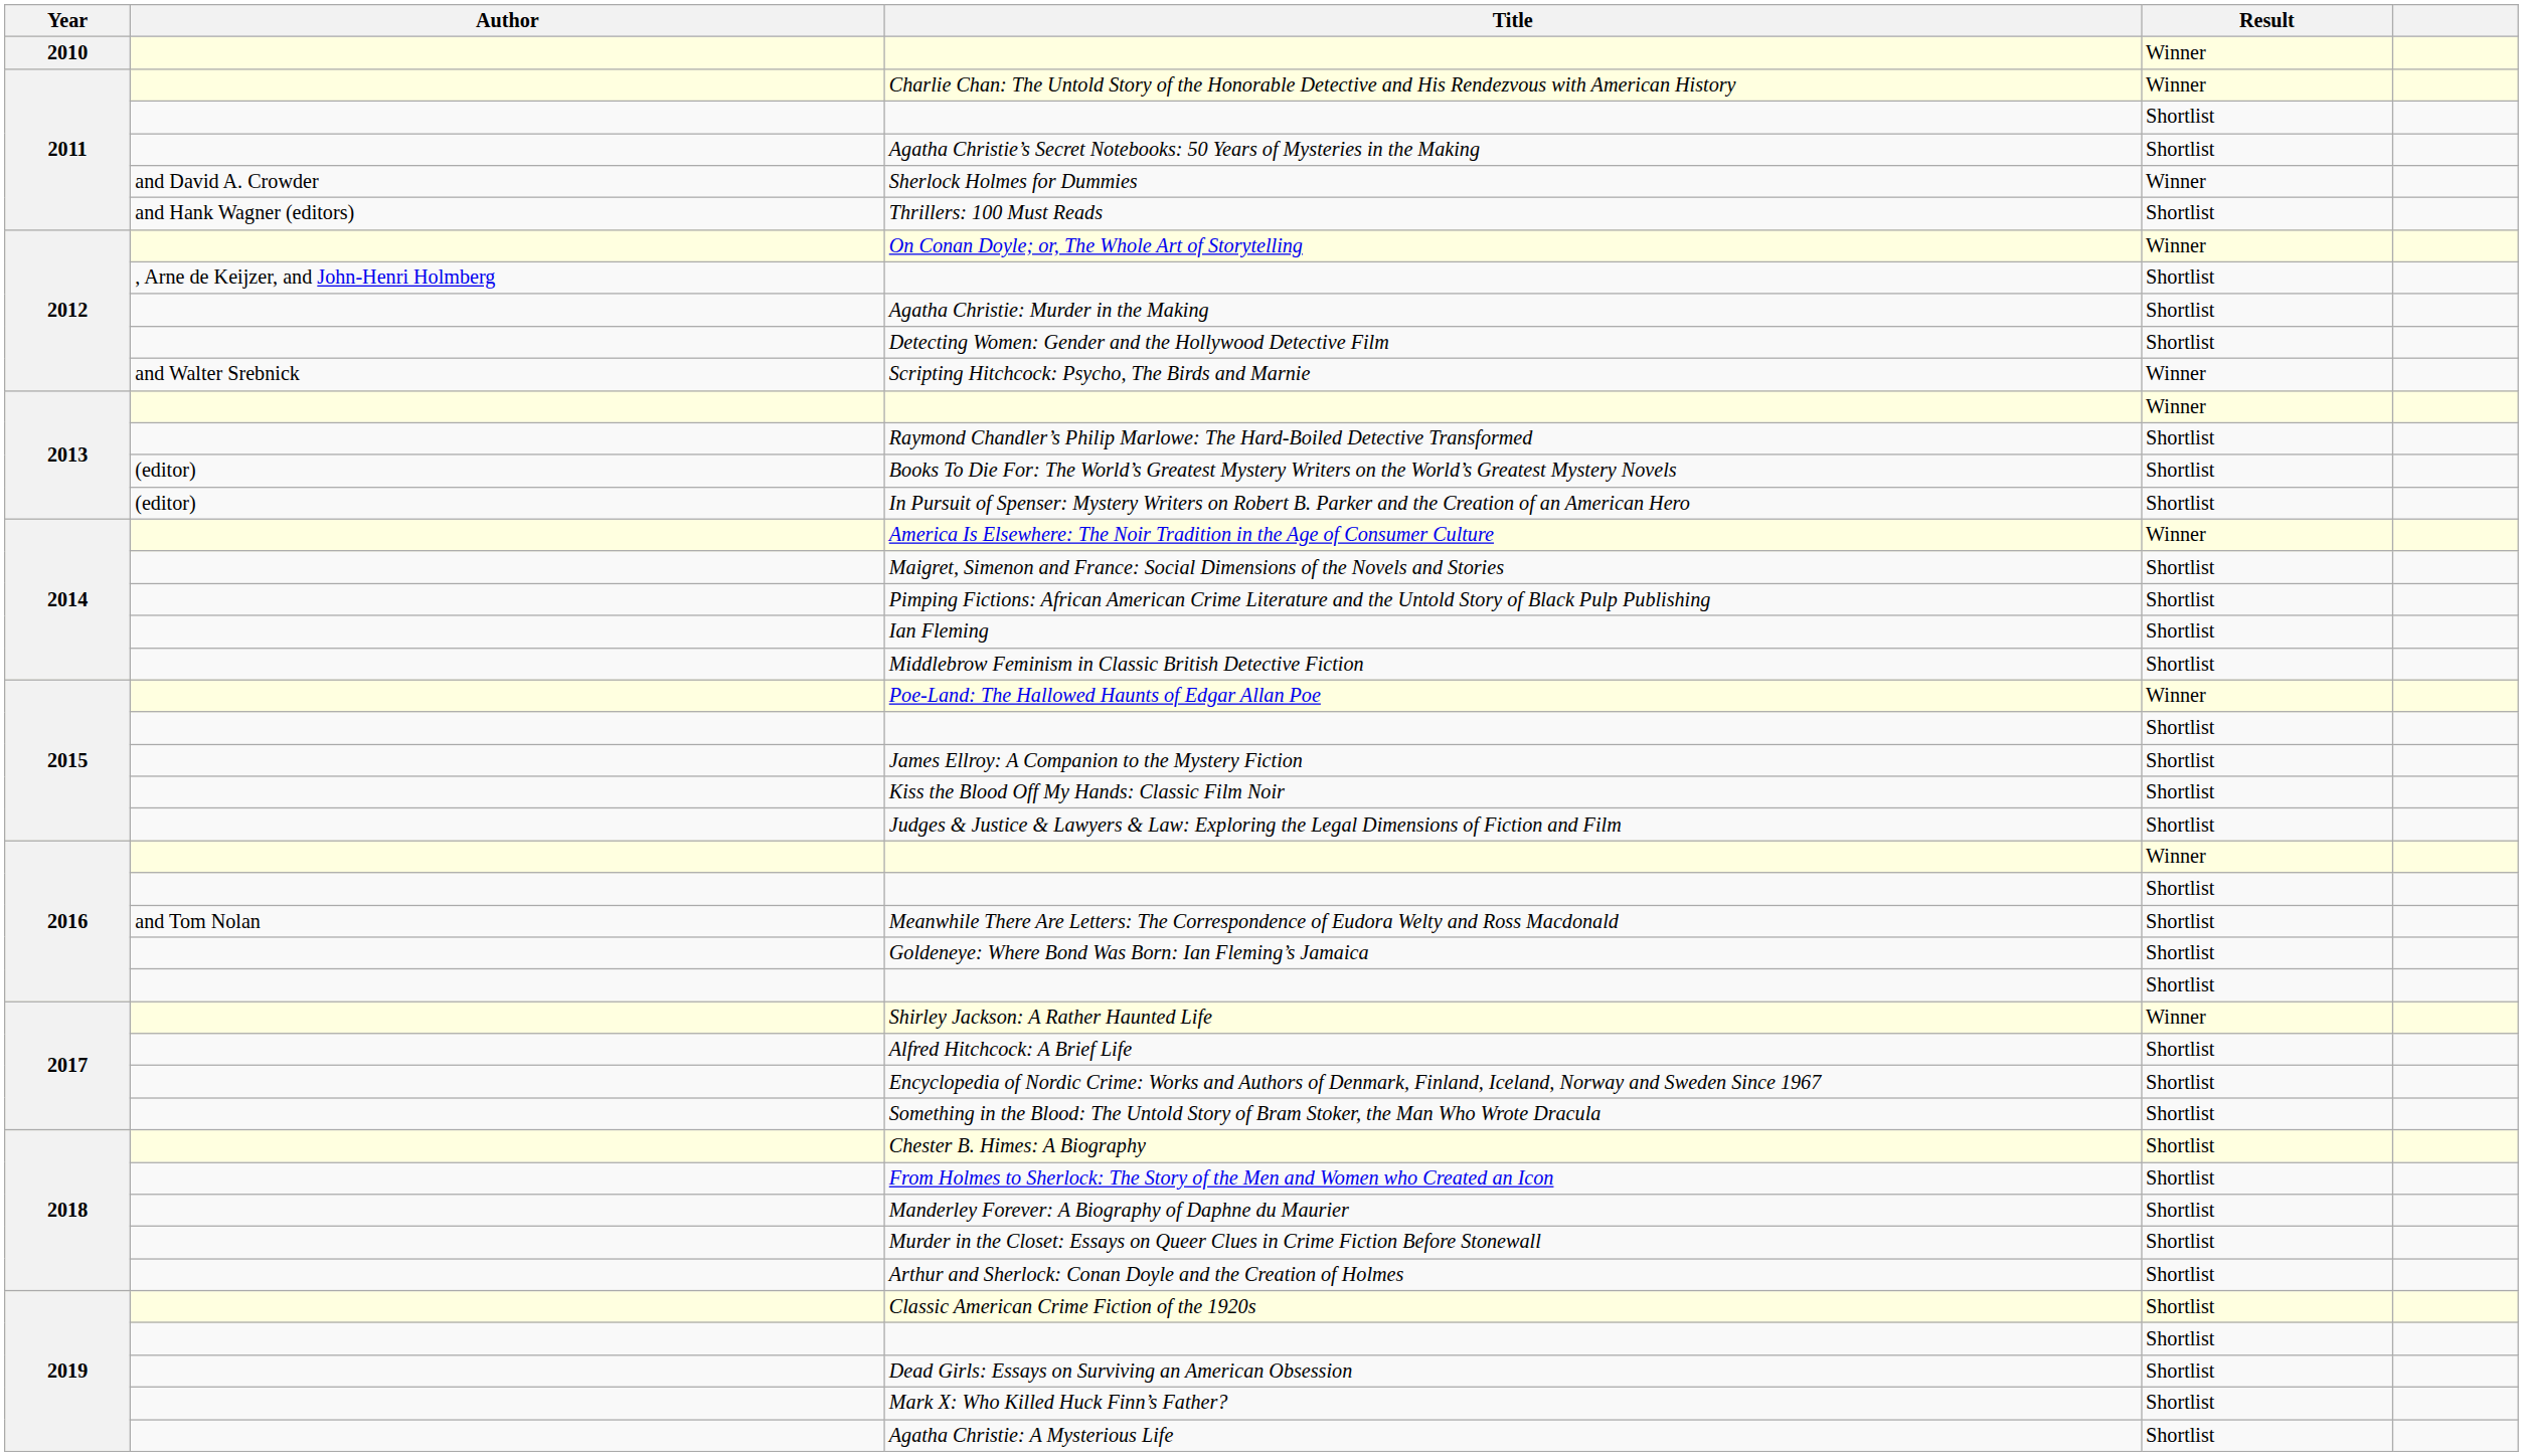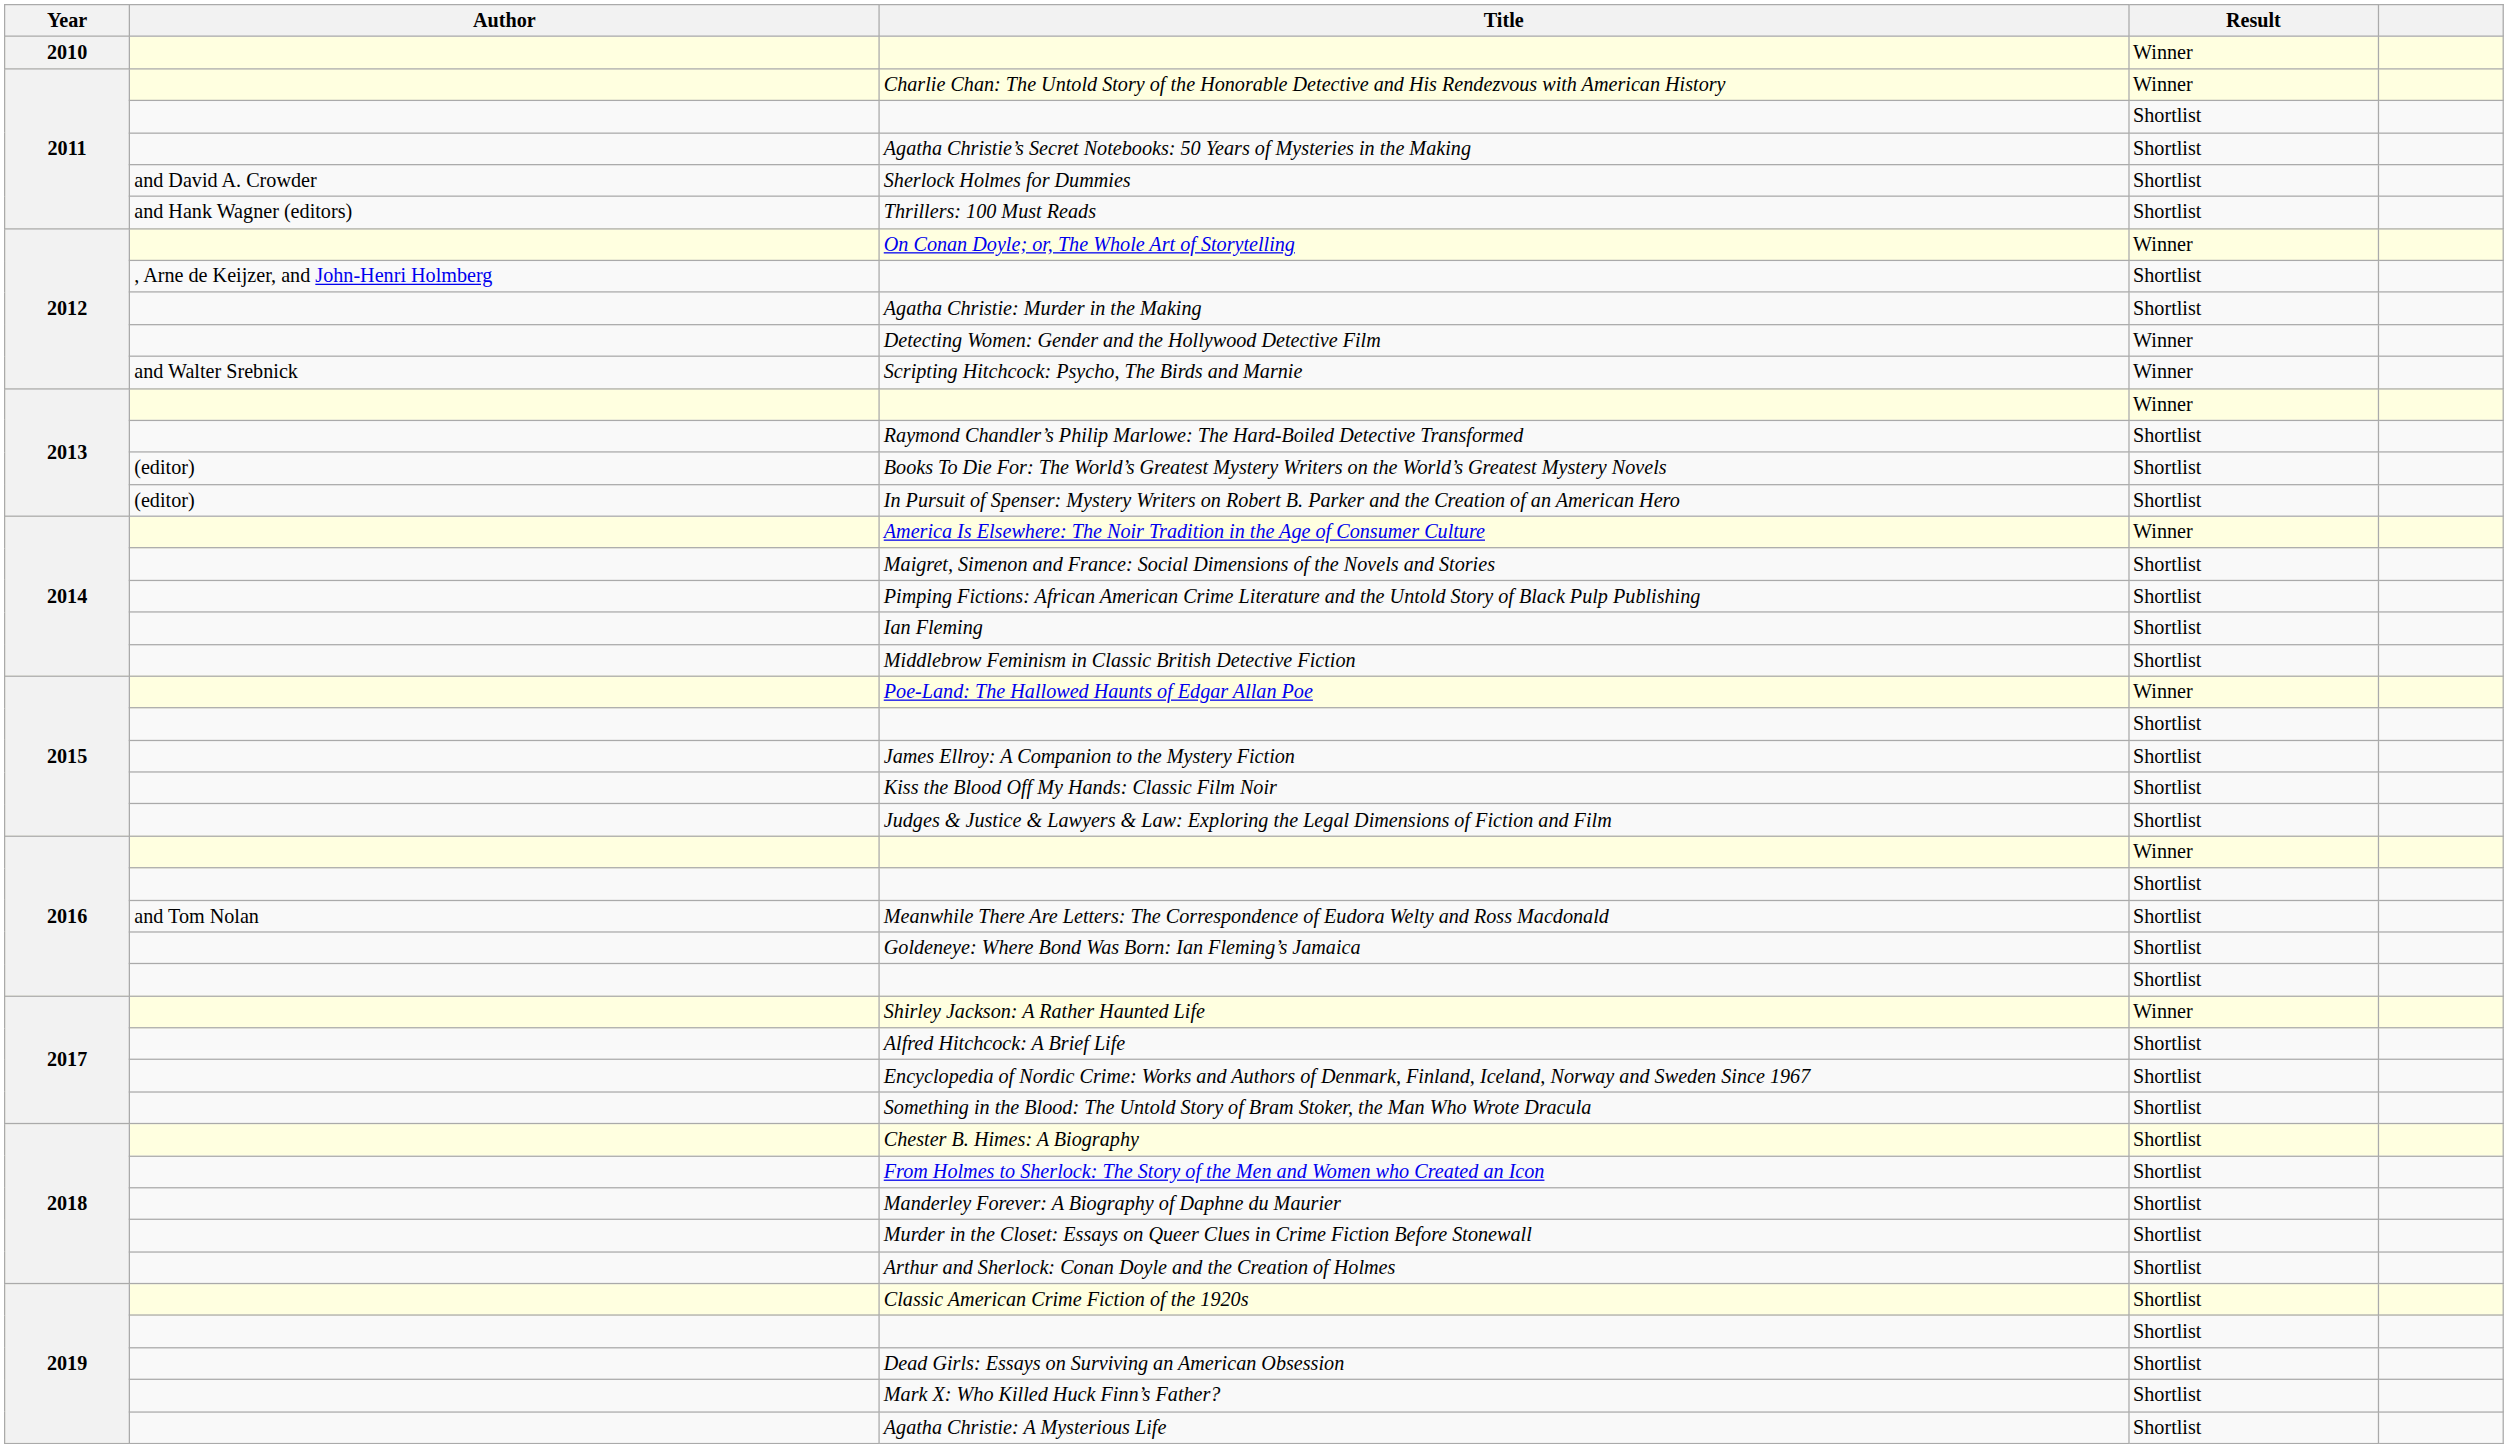 <table class="wikitable sortable mw-collapsible" style="width:100%">
 <tr>
 <th scope="col" width="5%">Year</th>
 <th scope="col" width="30%">Author</th>
 <th scope="col" width="50%">Title</th>
 <th scope="col" width="10%">Result</th>
 <th scope="col" width="5%"></th>
 </tr>
 <tr style="background:lightyellow;">
 <th>2010</th>
 <td></td>
 <td><em></em></td>
 <td>Winner</td>
 <td></td>
 </tr>
 <tr style="background:lightyellow;">
 <th rowspan="5">2011</th>
 <td></td>
 <td><em>Charlie Chan: The Untold Story of the Honorable Detective and His Rendezvous with American History</em></td>
 <td>Winner</td>
 <td></td>
 </tr>
 <tr>
 <td></td>
 <td></td>
 <td>Shortlist</td>
 <td></td>
 </tr>
 <tr>
 <td></td>
 <td><em>Agatha Christie’s Secret Notebooks: 50 Years of Mysteries in the Making</em></td>
 <td>Shortlist</td>
 <td></td>
 </tr>
 <tr>
 <td> and David A. Crowder</td>
 <td><em>Sherlock Holmes for Dummies</em></td>
-<td>Winner</td>
+<td>Shortlist</td>
 <td></td>
 </tr>
 <tr>
 <td> and Hank Wagner (editors)</td>
 <td><em>Thrillers: 100 Must Reads</em></td>
 <td>Shortlist</td>
 <td></td>
 </tr>
 <tr style="background:lightyellow;">
 <th rowspan="5">2012</th>
 <td></td>
 <td><em><a href='#'>On Conan Doyle; or, The Whole Art of Storytelling</a></em></td>
 <td>Winner</td>
 <td></td>
 </tr>
 <tr>
 <td>, Arne de Keijzer, and <a href='#'>John-Henri Holmberg</a></td>
 <td><em></em></td>
 <td>Shortlist</td>
 <td></td>
 </tr>
 <tr>
 <td></td>
 <td><em>Agatha Christie: Murder in the Making</em></td>
 <td>Shortlist</td>
 <td></td>
 </tr>
 <tr>
 <td></td>
 <td><em>Detecting Women: Gender and the Hollywood Detective Film</em></td>
-<td>Shortlist</td>
+<td>Winner</td>
 <td></td>
 </tr>
 <tr>
 <td>   and Walter Srebnick</td>
 <td><em>Scripting Hitchcock: Psycho, The Birds and Marnie</em></td>
 <td>Winner</td>
 <td></td>
 </tr>
 <tr style="background:lightyellow;">
 <th rowspan="4">2013</th>
 <td></td>
 <td><em></em></td>
 <td>Winner</td>
 <td></td>
 </tr>
 <tr>
 <td></td>
 <td><em>Raymond Chandler’s Philip Marlowe: The Hard-Boiled Detective Transformed</em></td>
 <td>Shortlist</td>
 <td></td>
 </tr>
 <tr>
 <td> (editor)</td>
 <td><em>Books To Die For: The World’s Greatest Mystery Writers on the World’s Greatest Mystery Novels</em></td>
 <td>Shortlist</td>
 <td></td>
 </tr>
 <tr>
 <td> (editor)</td>
 <td><em>In Pursuit of Spenser: Mystery Writers on Robert B. Parker and the Creation of an American Hero</em></td>
 <td>Shortlist</td>
 <td></td>
 </tr>
 <tr style="background:lightyellow;">
 <th rowspan="5">2014</th>
 <td></td>
 <td><em><a href='#'>America Is Elsewhere: The Noir Tradition in the Age of Consumer Culture</a></em></td>
 <td>Winner</td>
 <td></td>
 </tr>
 <tr>
 <td></td>
 <td><em>Maigret, Simenon and France: Social Dimensions of the Novels and Stories</em></td>
 <td>Shortlist</td>
 <td></td>
 </tr>
 <tr>
 <td></td>
 <td><em>Pimping Fictions: African American Crime Literature and the Untold Story of Black Pulp Publishing</em></td>
 <td>Shortlist</td>
 <td></td>
 </tr>
 <tr>
 <td></td>
 <td><em>Ian Fleming</em></td>
 <td>Shortlist</td>
 <td></td>
 </tr>
 <tr>
 <td></td>
 <td><em>Middlebrow Feminism in Classic British Detective Fiction</em></td>
 <td>Shortlist</td>
 <td></td>
 </tr>
 <tr style="background:lightyellow;">
 <th rowspan="5">2015</th>
 <td></td>
 <td><em><a href='#'>Poe-Land: The Hallowed Haunts of Edgar Allan Poe</a></em></td>
 <td>Winner</td>
 <td></td>
 </tr>
 <tr>
 <td></td>
 <td><em></em></td>
 <td>Shortlist</td>
 <td></td>
 </tr>
 <tr>
 <td></td>
 <td><em>James Ellroy: A Companion to the Mystery Fiction</em></td>
 <td>Shortlist</td>
 <td></td>
 </tr>
 <tr>
 <td></td>
 <td><em>Kiss the Blood Off My Hands: Classic Film Noir</em></td>
 <td>Shortlist</td>
 <td></td>
 </tr>
 <tr>
 <td></td>
 <td><em>Judges & Justice & Lawyers & Law: Exploring the Legal Dimensions of Fiction and Film</em></td>
 <td>Shortlist</td>
 <td></td>
 </tr>
 <tr style="background:lightyellow;">
 <th rowspan="5">2016</th>
 <td></td>
 <td><em></em></td>
 <td>Winner</td>
 <td></td>
 </tr>
 <tr>
 <td></td>
 <td></td>
 <td>Shortlist</td>
 <td></td>
 </tr>
 <tr>
 <td>  and Tom Nolan</td>
 <td><em>Meanwhile There Are Letters: The Correspondence of Eudora Welty and Ross Macdonald</em></td>
 <td>Shortlist</td>
 <td></td>
 </tr>
 <tr>
 <td></td>
 <td><em>Goldeneye: Where Bond Was Born: Ian Fleming’s Jamaica</em></td>
 <td>Shortlist</td>
 <td></td>
 </tr>
 <tr>
 <td></td>
 <td></td>
 <td>Shortlist</td>
 <td></td>
 </tr>
 <tr style="background:lightyellow;">
 <th rowspan="4">2017</th>
 <td></td>
 <td><em>Shirley Jackson: A Rather Haunted Life</em></td>
 <td>Winner</td>
 <td></td>
 </tr>
 <tr>
 <td></td>
 <td><em>Alfred Hitchcock: A Brief Life</em></td>
 <td>Shortlist</td>
 <td></td>
 </tr>
 <tr>
 <td></td>
 <td><em>Encyclopedia of Nordic Crime: Works and Authors of Denmark, Finland, Iceland, Norway and Sweden Since 1967</em></td>
 <td>Shortlist</td>
 <td></td>
 </tr>
 <tr>
 <td></td>
 <td><em>Something in the Blood: The Untold Story of Bram Stoker, the Man Who Wrote Dracula</em></td>
 <td>Shortlist</td>
 <td></td>
 </tr>
 <tr style="background:lightyellow;">
 <th rowspan="5">2018</th>
 <td></td>
 <td><em>Chester B. Himes: A Biography</em></td>
 <td>Shortlist</td>
 <td></td>
 </tr>
 <tr>
 <td></td>
 <td><em><a href='#'>From Holmes to Sherlock: The Story of the Men and Women who Created an Icon</a></em></td>
 <td>Shortlist</td>
 <td></td>
 </tr>
 <tr>
 <td></td>
 <td><em>Manderley Forever: A Biography of Daphne du Maurier</em></td>
 <td>Shortlist</td>
 <td></td>
 </tr>
 <tr>
 <td></td>
 <td><em>Murder in the Closet: Essays on Queer Clues in Crime Fiction Before Stonewall</em></td>
 <td>Shortlist</td>
 <td></td>
 </tr>
 <tr>
 <td></td>
 <td><em>Arthur and Sherlock: Conan Doyle and the Creation of Holmes</em></td>
 <td>Shortlist</td>
 <td></td>
 </tr>
 <tr style="background:lightyellow;">
 <th rowspan="5">2019</th>
 <td></td>
 <td><em>Classic American Crime Fiction of the 1920s</em></td>
 <td>Shortlist</td>
 <td></td>
 </tr>
 <tr>
 <td></td>
 <td></td>
 <td>Shortlist</td>
 <td></td>
 </tr>
 <tr>
 <td></td>
 <td><em>Dead Girls: Essays on Surviving an American Obsession</em></td>
 <td>Shortlist</td>
 <td></td>
 </tr>
 <tr>
 <td></td>
 <td><em>Mark X: Who Killed Huck Finn’s Father?</em></td>
 <td>Shortlist</td>
 <td></td>
 </tr>
 <tr>
 <td></td>
 <td><em>Agatha Christie: A Mysterious Life</em></td>
 <td>Shortlist</td>
 <td></td>
 </tr>
 </table>
